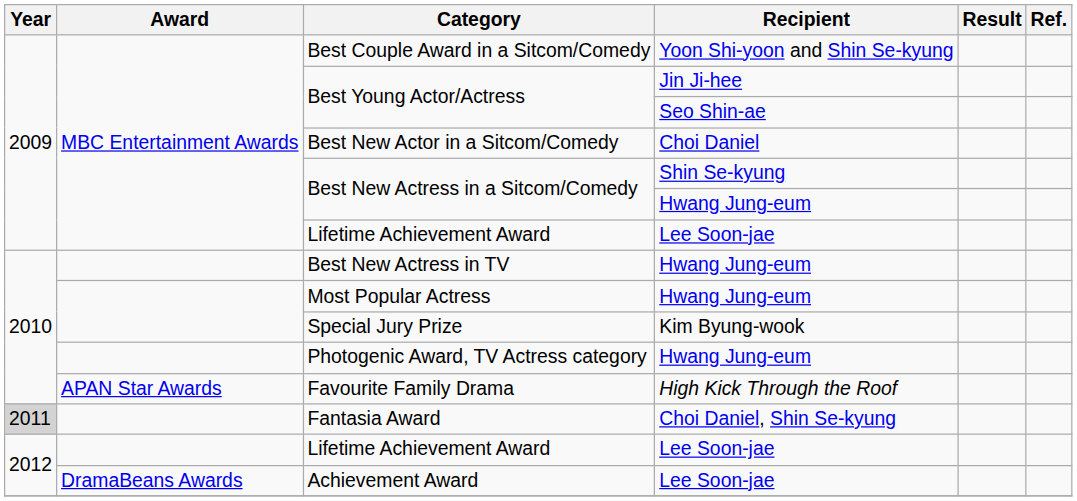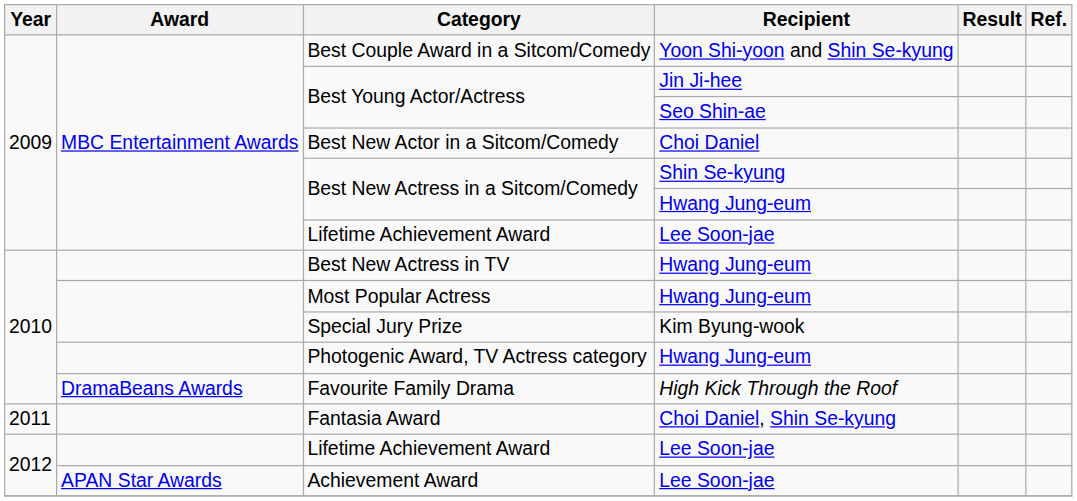 <table class="wikitable">
 <tr>
 <th>Year</th>
 <th>Award</th>
 <th>Category</th>
 <th>Recipient</th>
 <th>Result</th>
 <th>Ref.</th>
 </tr>
 <tr>
 <td rowspan=7>2009</td>
 <td rowspan=7 style="text-align:center;"><a href='#'>MBC Entertainment Awards</a></td>
 <td>Best Couple Award in a Sitcom/Comedy</td>
 <td><a href='#'>Yoon Shi-yoon</a> and <a href='#'>Shin Se-kyung</a></td>
 <td></td>
 <td></td>
 </tr>
 <tr>
 <td rowspan=2>Best Young Actor/Actress</td>
 <td><a href='#'>Jin Ji-hee</a></td>
 <td></td>
 <td></td>
 </tr>
 <tr>
 <td><a href='#'>Seo Shin-ae</a></td>
 <td></td>
 <td></td>
 </tr>
 <tr>
 <td>Best New Actor in a Sitcom/Comedy</td>
 <td><a href='#'>Choi Daniel</a></td>
 <td></td>
 <td></td>
 </tr>
 <tr>
 <td rowspan=2>Best New Actress in a Sitcom/Comedy</td>
 <td><a href='#'>Shin Se-kyung</a></td>
 <td></td>
 <td></td>
 </tr>
 <tr>
 <td><a href='#'>Hwang Jung-eum</a></td>
 <td></td>
 <td></td>
 </tr>
 <tr>
 <td>Lifetime Achievement Award</td>
 <td><a href='#'>Lee Soon-jae</a></td>
 <td></td>
 <td></td>
 </tr>
 <tr>
 <td rowspan="5">2010</td>
 <td></td>
 <td>Best New Actress in TV</td>
 <td><a href='#'>Hwang Jung-eum</a></td>
 <td></td>
 <td></td>
 </tr>
 <tr>
 <td rowspan=2></td>
 <td>Most Popular Actress</td>
 <td><a href='#'>Hwang Jung-eum</a></td>
 <td></td>
 <td></td>
 </tr>
 <tr>
 <td>Special Jury Prize</td>
 <td>Kim Byung-wook</td>
 <td></td>
 <td></td>
 </tr>
 <tr>
 <td></td>
 <td>Photogenic Award, TV Actress category</td>
 <td><a href='#'>Hwang Jung-eum</a></td>
 <td></td>
 <td></td>
 </tr>
 <tr>
-<td><a href='#'>APAN Star Awards</a></td>
+<td><a href='#'>DramaBeans Awards</a></td>
 <td>Favourite Family Drama</td>
 <td><em>High Kick Through the Roof</em></td>
 <td></td>
 <td></td>
 </tr>
 <tr>
-<td style="background: lightgrey;">2011</td>
+<td>2011</td>
 <td></td>
 <td>Fantasia Award</td>
 <td><a href='#'>Choi Daniel</a>, <a href='#'>Shin Se-kyung</a></td>
 <td></td>
 <td></td>
 </tr>
 <tr>
 <td rowspan="2">2012</td>
 <td></td>
 <td>Lifetime Achievement Award</td>
 <td><a href='#'>Lee Soon-jae</a></td>
 <td></td>
 <td></td>
 </tr>
 <tr>
-<td><a href='#'>DramaBeans Awards</a></td>
+<td><a href='#'>APAN Star Awards</a></td>
 <td>Achievement Award</td>
 <td><a href='#'>Lee Soon-jae</a></td>
 <td></td>
 <td></td>
 </tr>
 <tr>
 </tr>
 </table>
